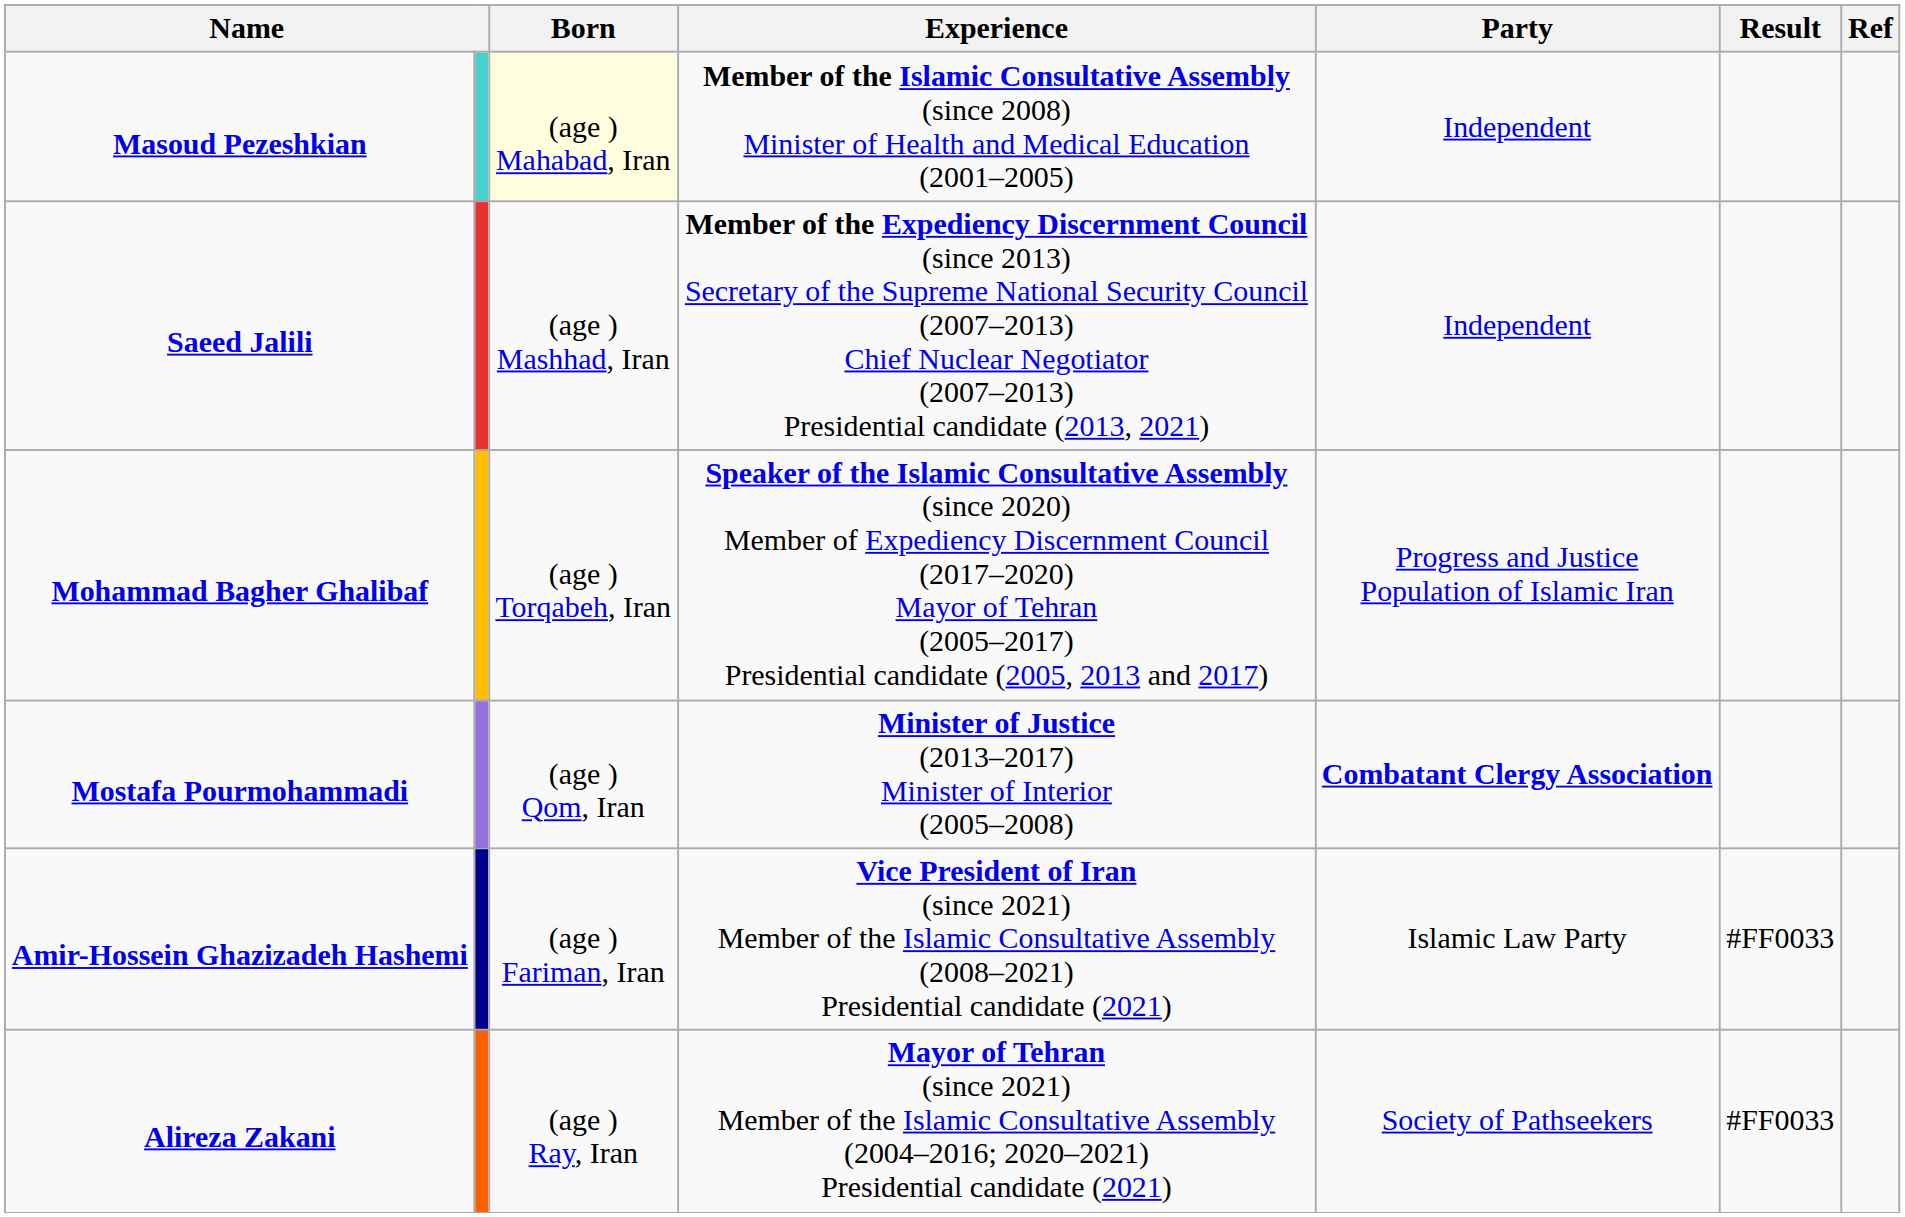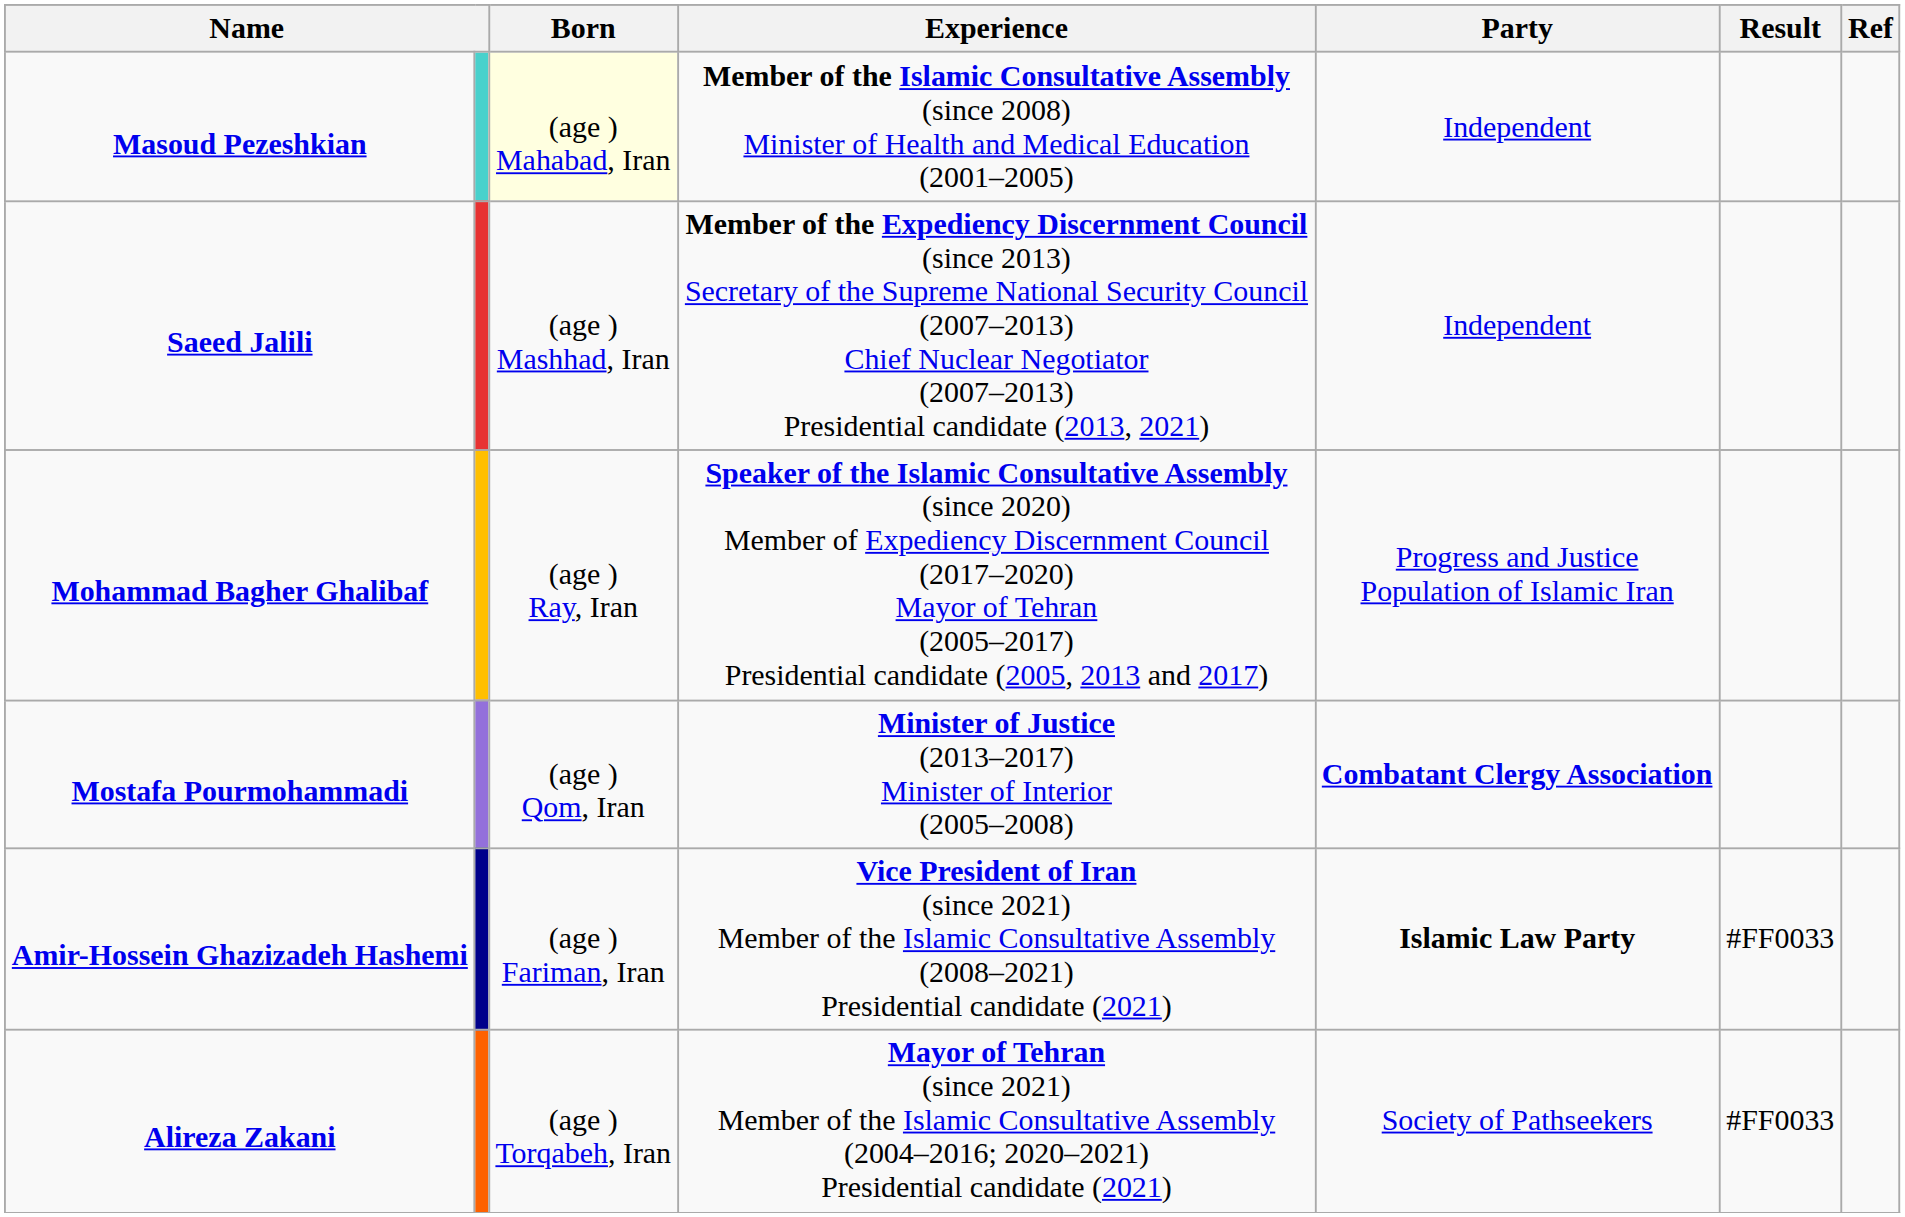 <table class="wikitable sortable" style="text-align:center;">
 <tr>
 <th colspan="2" scope="col">Name</th>
 <th>Born</th>
 <th class="unsortable">Experience</th>
 <th>Party</th>
 <th>Result</th>
 <th class=unsortable>Ref</th>
 </tr>
 <tr>
 <td data-sort-value="Pezeshkian, Masoud"><br><strong><a href='#'>Masoud Pezeshkian</a></strong></td>
 <td style="background:#48D1CC;"></td>
 <td style="background: lightyellow;"><br>(age )<br><a href='#'>Mahabad</a>, Iran</td>
 <td><strong>Member of the <a href='#'>Islamic Consultative Assembly</a></strong><br>(since 2008)<br><a href='#'>Minister of Health and Medical Education</a><br>(2001–2005)</td>
 <td><a href='#'>Independent</a></td>
 <td></td>
 <td></td>
 </tr>
 <tr>
 <td data-sort-value="Jalili, Saeed"><br><strong><a href='#'>Saeed Jalili</a></strong></td>
 <td style="background:#E73232;"></td>
 <td><br>(age )<br><a href='#'>Mashhad</a>, Iran</td>
 <td><strong>Member of the <a href='#'>Expediency Discernment Council</a></strong><br>(since 2013)<br><a href='#'>Secretary of the Supreme National Security Council</a><br>(2007–2013)<br><a href='#'>Chief Nuclear Negotiator</a><br>(2007–2013)<br>Presidential candidate (<a href='#'>2013</a>, <a href='#'>2021</a>)</td>
 <td><a href='#'>Independent</a></td>
 <td></td>
 <td></td>
 </tr>
 <tr>
 <td data-sort-value="Ghalibaf, Mohammad Bagher"><br><strong><a href='#'>Mohammad Bagher Ghalibaf</a></strong></td>
 <td style="background:#ffbf00;"></td>
-<td><br>(age )<br><a href='#'>Torqabeh</a>, Iran</td>
+<td><br>(age )<br><a href='#'>Ray</a>, Iran</td>
 <td><strong><a href='#'>Speaker of the Islamic Consultative Assembly</a></strong><br>(since 2020)<br>Member of <a href='#'>Expediency Discernment Council</a><br>(2017–2020)<br><a href='#'>Mayor of Tehran</a><br>(2005–2017)<br>Presidential candidate (<a href='#'>2005</a>, <a href='#'>2013</a> and <a href='#'>2017</a>)</td>
 <td><a href='#'>Progress and Justice<br>Population of Islamic Iran</a></td>
 <td></td>
 <td></td>
 </tr>
 <tr>
 <td data-sort-value="Pourmohammadi, Mostafa"><br><strong><a href='#'>Mostafa Pourmohammadi</a></strong></td>
 <td style="background:#9370db;"></td>
 <td><br>(age )<br><a href='#'>Qom</a>, Iran</td>
 <td><strong><a href='#'>Minister of Justice</a></strong><br>(2013–2017)<br><a href='#'>Minister of Interior</a><br>(2005–2008)</td>
 <td><strong><a href='#'>Combatant Clergy Association</a></strong></td>
 <td></td>
 <td></td>
 </tr>
 <tr>
 <td data-sort-value="Ghazizadeh, Amir-Hossein Hashemi"><br><strong><a href='#'>Amir-Hossein Ghazizadeh Hashemi</a></strong></td>
 <td style="background:#00008B;"></td>
 <td><br>(age )<br><a href='#'>Fariman</a>, Iran</td>
 <td><strong><a href='#'>Vice President of Iran</a></strong><br>(since 2021)<br>Member of the <a href='#'>Islamic Consultative Assembly</a><br>(2008–2021)<br>Presidential candidate (<a href='#'>2021</a>)</td>
-<td>Islamic Law Party</td>
+<td><strong>Islamic Law Party</strong></td>
 <td>#FF0033</td>
 <td></td>
 </tr>
 <tr>
 <td data-sort-value="Zakani, Alireza"><br><strong><a href='#'>Alireza Zakani</a></strong></td>
 <td style="background:#FE6100;"></td>
-<td><br>(age )<br><a href='#'>Ray</a>, Iran</td>
+<td><br>(age )<br><a href='#'>Torqabeh</a>, Iran</td>
 <td><strong><a href='#'>Mayor of Tehran</a></strong><br>(since 2021)<br>Member of the <a href='#'>Islamic Consultative Assembly</a><br>(2004–2016; 2020–2021)<br>Presidential candidate (<a href='#'>2021</a>)</td>
 <td><a href='#'>Society of Pathseekers</a></td>
 <td>#FF0033</td>
 <td></td>
 </tr>
 <tr>
 </tr>
 </table>
